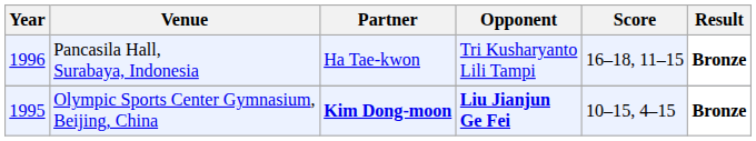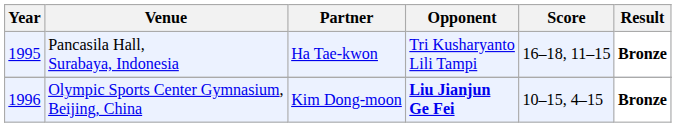 <table class="sortable wikitable" style="font-size: 90%;">
 <tr>
 <th>Year</th>
 <th>Venue</th>
 <th>Partner</th>
 <th>Opponent</th>
 <th>Score</th>
 <th>Result</th>
 </tr>
 <tr style="background:#ECF2FF">
-<td align="center"><a href='#'>1996</a></td>
+<td align="center"><a href='#'>1995</a></td>
 <td align="left">Pancasila Hall,<br><a href='#'>Surabaya, Indonesia</a></td>
 <td align="left"> <a href='#'>Ha Tae-kwon</a></td>
 <td align="left"> <a href='#'>Tri Kusharyanto</a> <br>  <a href='#'>Lili Tampi</a></td>
 <td align="left">16–18, 11–15</td>
 <td style="text-align:left; background:white"> <strong>Bronze</strong></td>
 </tr>
 <tr>
 </tr>
 <tr style="background:#ECF2FF">
-<td align="center"><a href='#'>1995</a></td>
+<td align="center"><a href='#'>1996</a></td>
 <td align="left"><a href='#'>Olympic Sports Center Gymnasium</a>,<br><a href='#'>Beijing, China</a></td>
-<td align="left"><strong> <a href='#'>Kim Dong-moon</a></strong></td>
+<td align="left"> <a href='#'>Kim Dong-moon</a></td>
 <td align="left"><strong> <a href='#'>Liu Jianjun</a> <br>  <a href='#'>Ge Fei</a></strong></td>
 <td align="left">10–15, 4–15</td>
 <td style="text-align:left; background:white"> <strong>Bronze</strong></td>
 </tr>
 </table>
